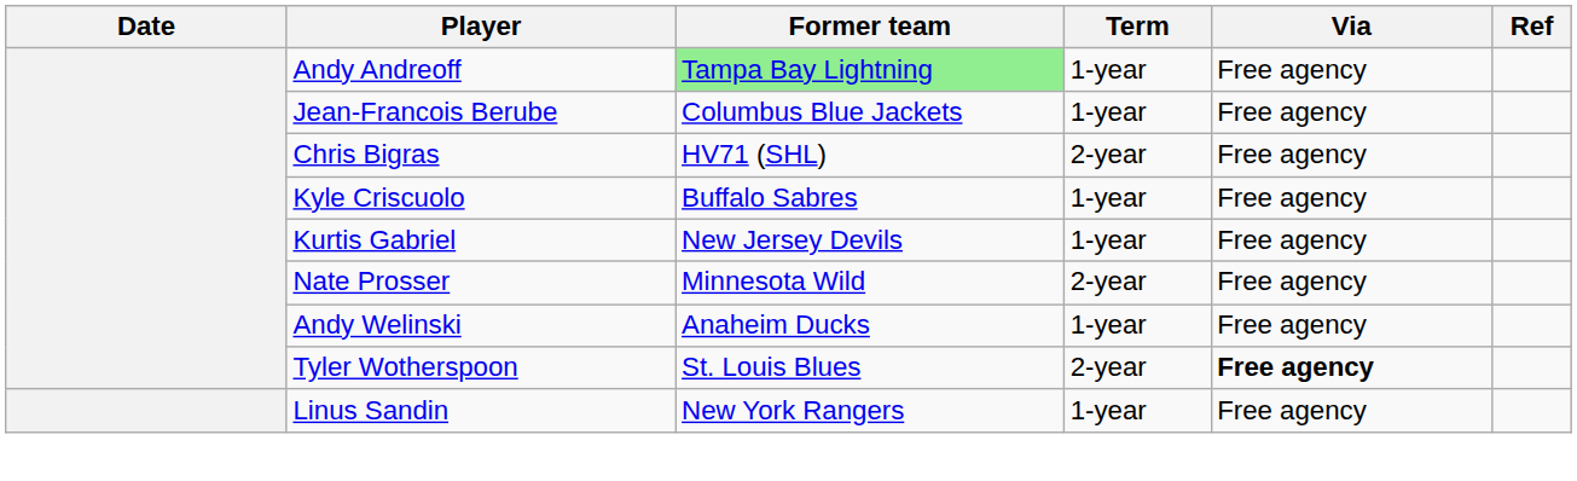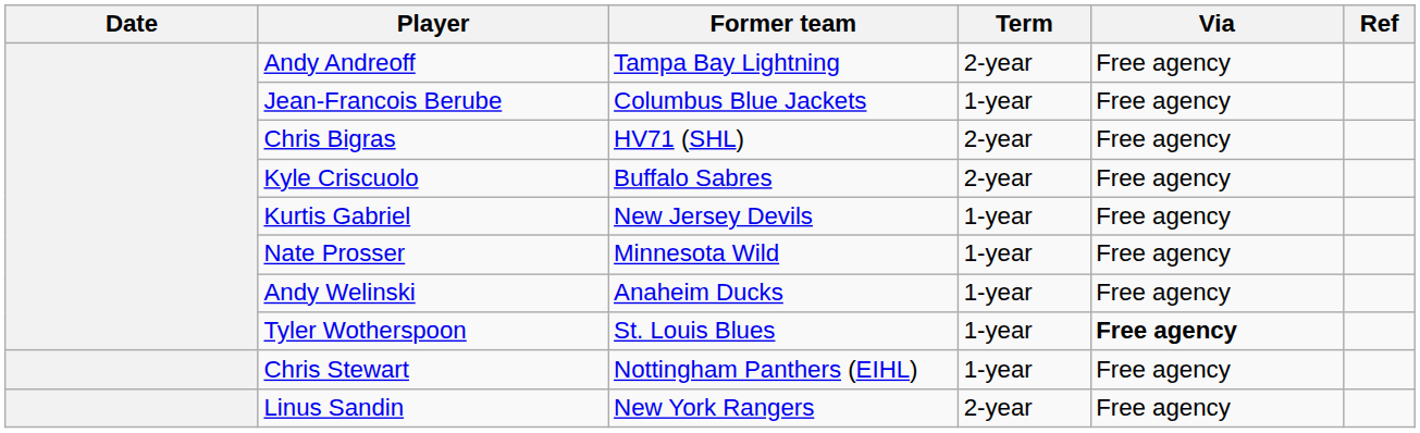 <table class="wikitable plainrowheaders">
 <tr style="background:#ddd; text-align:center;">
 <th style="width: 10em;">Date</th>
 <th style="width: 14em;">Player</th>
 <th style="width: 14em;">Former team</th>
 <th style="width: 5em;">Term</th>
 <th style="width: 10em;">Via</th>
 <th style="width: 2.5em;">Ref</th>
 </tr>
 <tr>
 <th scope="row" rowspan=8></th>
 <td><a href='#'>Andy Andreoff</a></td>
-<td style="background: lightgreen;"><a href='#'>Tampa Bay Lightning</a></td>
-<td>1-year</td>
+<td><a href='#'>Tampa Bay Lightning</a></td>
+<td>2-year</td>
 <td>Free agency</td>
 <td></td>
 </tr>
 <tr>
 <td><a href='#'>Jean-Francois Berube</a></td>
 <td><a href='#'>Columbus Blue Jackets</a></td>
 <td>1-year</td>
 <td>Free agency</td>
 <td></td>
 </tr>
 <tr>
 <td><a href='#'>Chris Bigras</a></td>
 <td><a href='#'>HV71</a> (<a href='#'>SHL</a>)</td>
 <td>2-year</td>
 <td>Free agency</td>
 <td></td>
 </tr>
 <tr>
 <td><a href='#'>Kyle Criscuolo</a></td>
 <td><a href='#'>Buffalo Sabres</a></td>
-<td>1-year</td>
+<td>2-year</td>
 <td>Free agency</td>
 <td></td>
 </tr>
 <tr>
 <td><a href='#'>Kurtis Gabriel</a></td>
 <td><a href='#'>New Jersey Devils</a></td>
 <td>1-year</td>
 <td>Free agency</td>
 <td></td>
 </tr>
 <tr>
 <td><a href='#'>Nate Prosser</a></td>
 <td><a href='#'>Minnesota Wild</a></td>
-<td>2-year</td>
+<td>1-year</td>
 <td>Free agency</td>
 <td></td>
 </tr>
 <tr>
 <td><a href='#'>Andy Welinski</a></td>
 <td><a href='#'>Anaheim Ducks</a></td>
 <td>1-year</td>
 <td>Free agency</td>
 <td></td>
 </tr>
 <tr>
 <td><a href='#'>Tyler Wotherspoon</a></td>
 <td><a href='#'>St. Louis Blues</a></td>
-<td>2-year</td>
+<td>1-year</td>
 <td><strong>Free agency</strong></td>
+<td></td>
+</tr>
+<tr>
+<th scope="row"></th>
+<td><a href='#'>Chris Stewart</a></td>
+<td><a href='#'>Nottingham Panthers</a> (<a href='#'>EIHL</a>)</td>
+<td>1-year</td>
+<td>Free agency</td>
 <td></td>
 </tr>
 <tr>
 <th scope="row"></th>
 <td><a href='#'>Linus Sandin</a></td>
 <td><a href='#'>New York Rangers</a></td>
-<td>1-year</td>
+<td>2-year</td>
 <td>Free agency</td>
 <td></td>
 </tr>
 </table>
